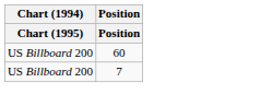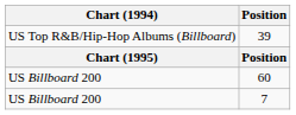 <table class="wikitable">
 <tr>
 <th>Chart (1994)</th>
 <th>Position</th>
+</tr>
+<tr>
+<td>US Top R&B/Hip-Hop Albums (<em>Billboard</em>)</td>
+<td style="text-align:center;">39</td>
 </tr>
 <tr>
 <th>Chart (1995)</th>
 <th>Position</th>
 </tr>
 <tr>
 <td>US <em>Billboard</em> 200</td>
 <td style="text-align:center;">60</td>
 </tr>
 <tr>
 <td>US <em>Billboard</em> 200</td>
 <td style="text-align:center;">7</td>
 </tr>
 </table>
